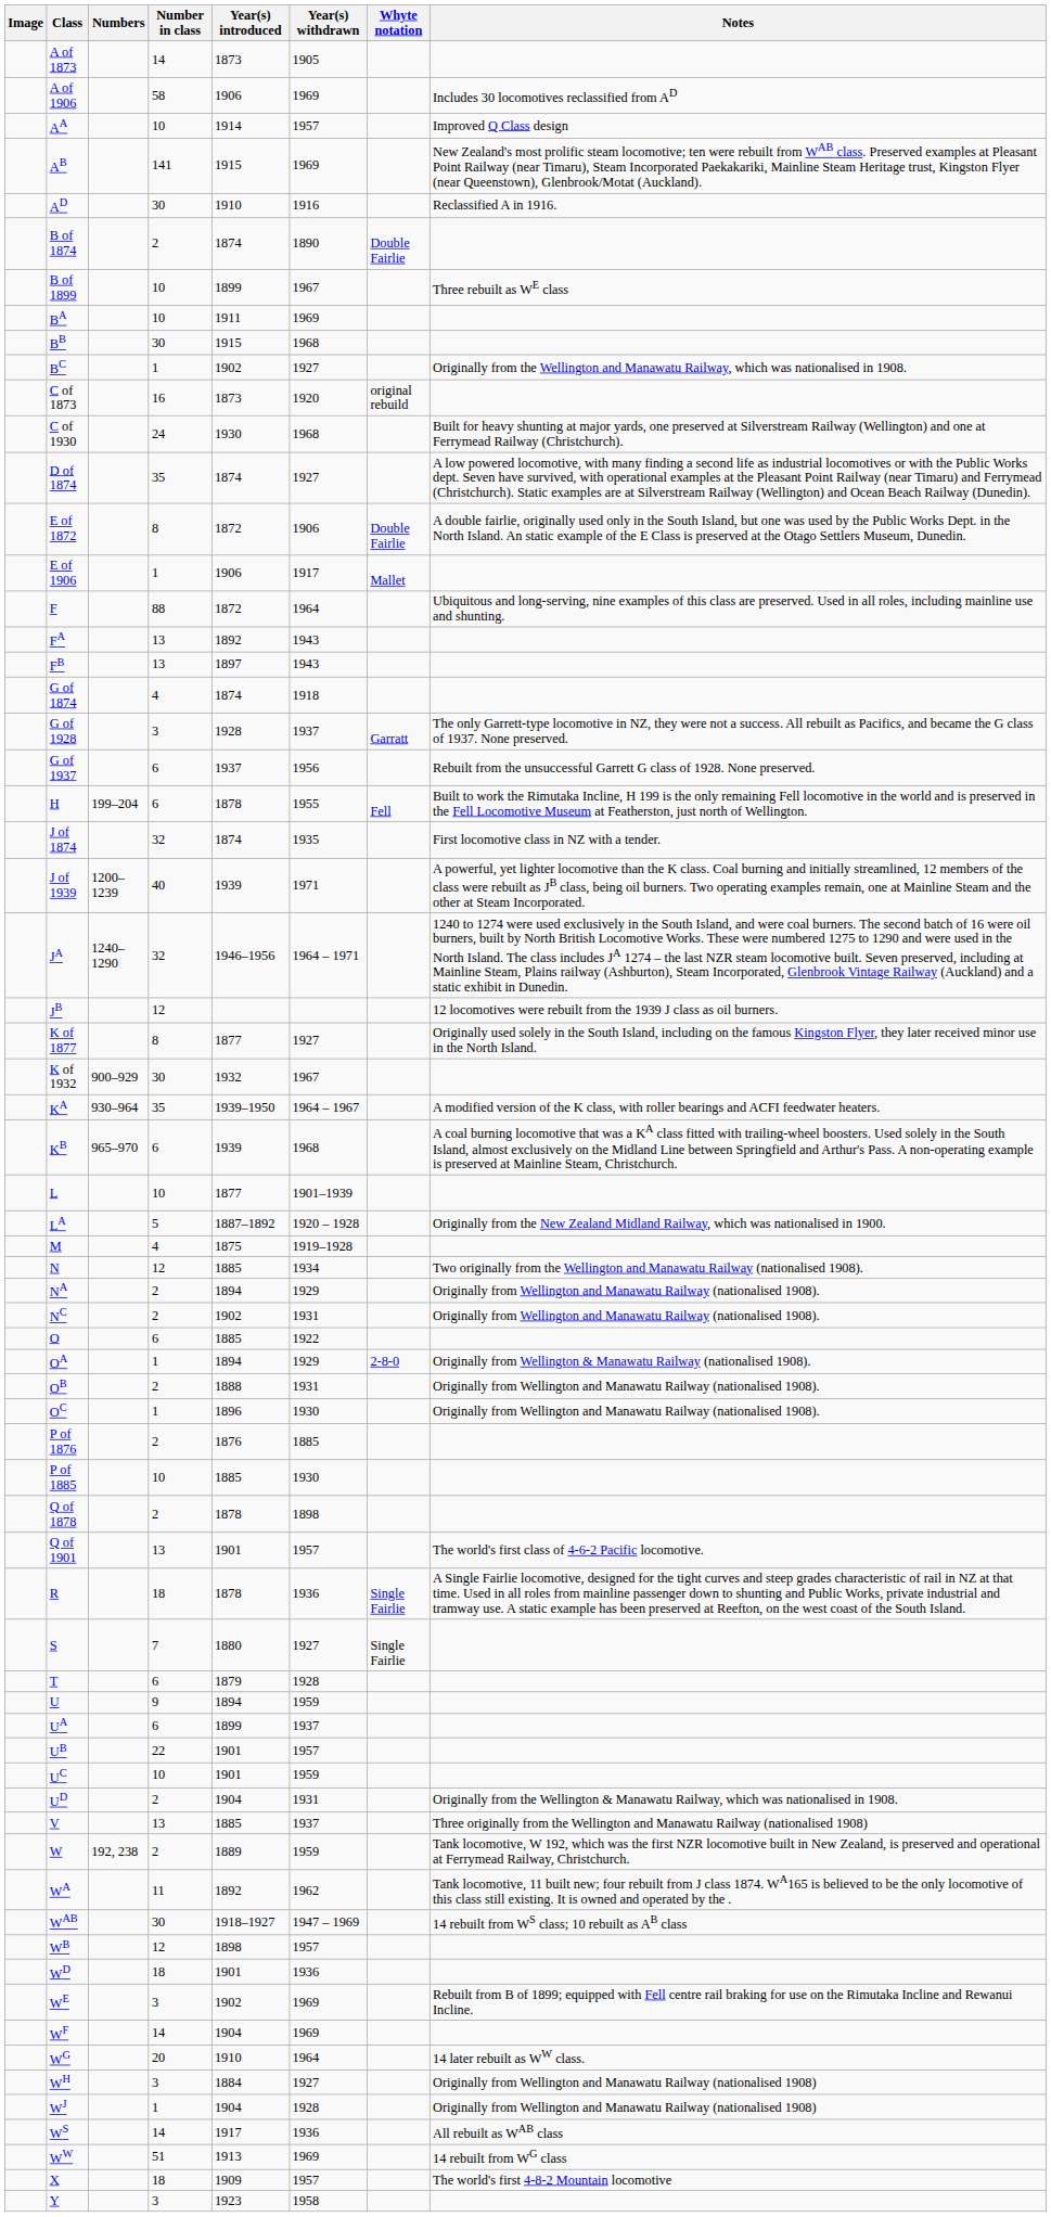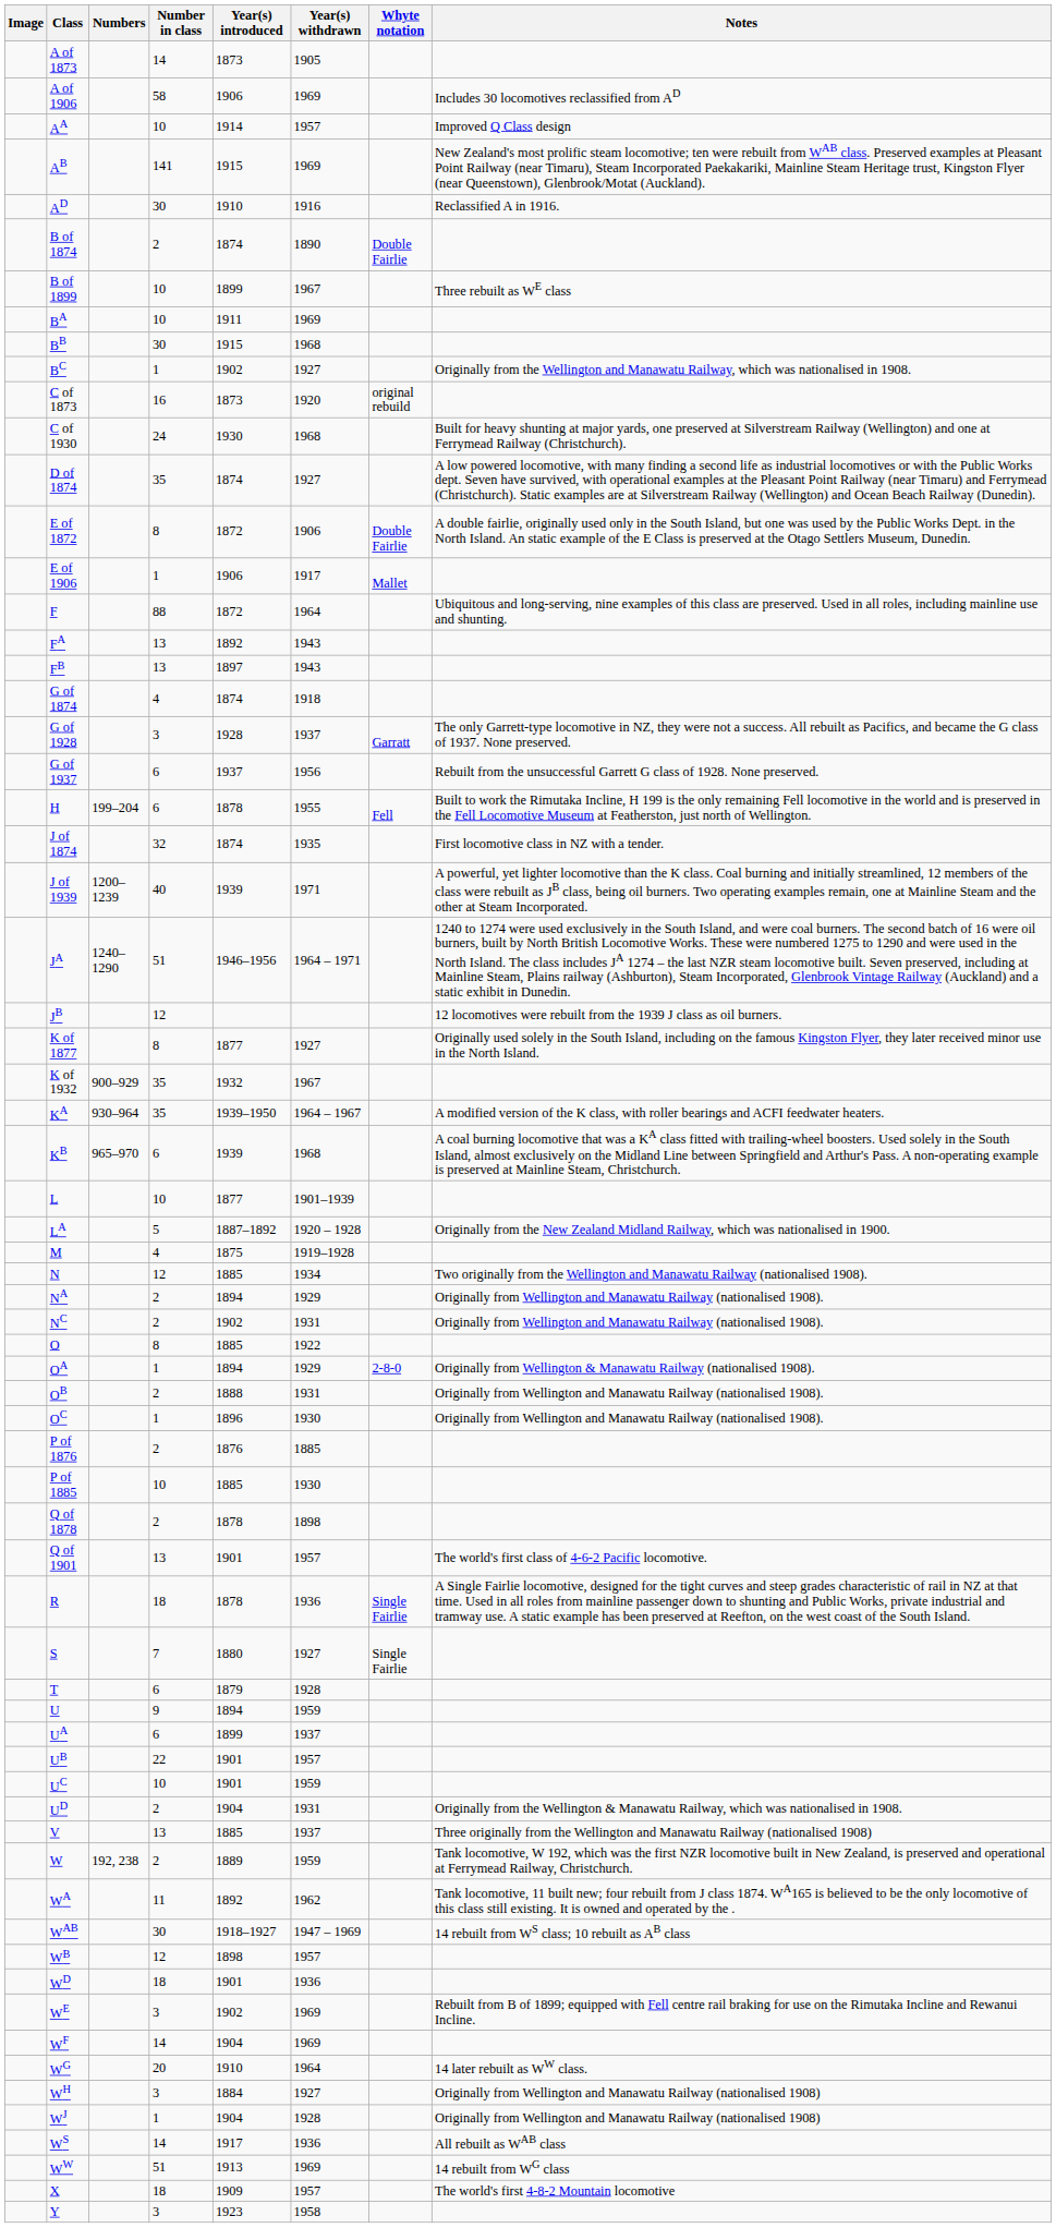 <table class="wikitable" border="1">
 <tr>
 <th>Image</th>
 <th>Class</th>
 <th>Numbers</th>
 <th>Number in class</th>
 <th>Year(s) introduced</th>
 <th>Year(s) withdrawn</th>
 <th><a href='#'>Whyte notation</a></th>
 <th>Notes</th>
 </tr>
 <tr>
 <td></td>
 <td><a href='#'>A of 1873</a></td>
 <td></td>
 <td>14</td>
 <td>1873</td>
 <td>1905</td>
 <td></td>
 <td></td>
 </tr>
 <tr>
 <td></td>
 <td><a href='#'>A of 1906</a></td>
 <td></td>
 <td>58</td>
 <td>1906</td>
 <td>1969</td>
 <td></td>
 <td>Includes 30 locomotives reclassified from A<sup>D</sup></td>
 </tr>
 <tr>
 <td></td>
 <td><a href='#'>A<sup>A</sup></a></td>
 <td></td>
 <td>10</td>
 <td>1914</td>
 <td>1957</td>
 <td></td>
 <td>Improved <a href='#'>Q Class</a> design</td>
 </tr>
 <tr>
 <td></td>
 <td><a href='#'>A<sup>B</sup></a></td>
 <td></td>
 <td>141</td>
 <td>1915</td>
 <td>1969</td>
 <td></td>
 <td>New Zealand's most prolific steam locomotive; ten were rebuilt from <a href='#'>W<sup>AB</sup> class</a>. Preserved examples at Pleasant Point Railway (near Timaru), Steam Incorporated Paekakariki, Mainline Steam Heritage trust, Kingston Flyer (near Queenstown), Glenbrook/Motat (Auckland).</td>
 </tr>
 <tr>
 <td></td>
 <td><a href='#'>A<sup>D</sup></a></td>
 <td></td>
 <td>30</td>
 <td>1910</td>
 <td>1916</td>
 <td></td>
 <td>Reclassified A in 1916.</td>
 </tr>
 <tr>
 <td></td>
 <td><a href='#'>B of 1874</a></td>
 <td></td>
 <td>2</td>
 <td>1874</td>
 <td>1890</td>
 <td><br> <a href='#'>Double Fairlie</a></td>
 <td></td>
 </tr>
 <tr>
 <td></td>
 <td><a href='#'>B of 1899</a></td>
 <td></td>
 <td>10</td>
 <td>1899</td>
 <td>1967</td>
 <td></td>
 <td>Three rebuilt as W<sup>E</sup> class</td>
 </tr>
 <tr>
 <td></td>
 <td><a href='#'>B<sup>A</sup></a></td>
 <td></td>
 <td>10</td>
 <td>1911</td>
 <td>1969</td>
 <td></td>
 <td></td>
 </tr>
 <tr>
 <td></td>
 <td><a href='#'>B<sup>B</sup></a></td>
 <td></td>
 <td>30</td>
 <td>1915</td>
 <td>1968</td>
 <td></td>
 <td></td>
 </tr>
 <tr>
 <td></td>
 <td><a href='#'>B<sup>C</sup></a></td>
 <td></td>
 <td>1</td>
 <td>1902</td>
 <td>1927</td>
 <td></td>
 <td>Originally from the <a href='#'>Wellington and Manawatu Railway</a>, which was nationalised in 1908.</td>
 </tr>
 <tr>
 <td></td>
 <td><a href='#'>C</a> of 1873</td>
 <td></td>
 <td>16</td>
 <td>1873</td>
 <td>1920</td>
 <td> original <br>  rebuild</td>
 <td></td>
 </tr>
 <tr>
 <td></td>
 <td><a href='#'>C</a> of 1930</td>
 <td></td>
 <td>24</td>
 <td>1930</td>
 <td>1968</td>
 <td></td>
 <td>Built for heavy shunting at major yards, one preserved at Silverstream Railway (Wellington) and one at Ferrymead Railway (Christchurch).</td>
 </tr>
 <tr>
 <td></td>
 <td><a href='#'>D of 1874</a></td>
 <td></td>
 <td>35</td>
 <td>1874</td>
 <td>1927</td>
 <td></td>
 <td>A low powered locomotive, with many finding a second life as industrial locomotives or with the Public Works dept. Seven have survived, with operational examples at the Pleasant Point Railway (near Timaru) and Ferrymead (Christchurch). Static examples are at Silverstream Railway (Wellington) and Ocean Beach Railway (Dunedin).</td>
 </tr>
 <tr>
 <td></td>
 <td><a href='#'>E of 1872</a></td>
 <td></td>
 <td>8</td>
 <td>1872</td>
 <td>1906</td>
 <td> <br> <a href='#'>Double Fairlie</a></td>
 <td>A double fairlie, originally used only in the South Island, but one was used by the Public Works Dept. in the North Island. An static example of the E Class is preserved at the Otago Settlers Museum, Dunedin.</td>
 </tr>
 <tr>
 <td></td>
 <td><a href='#'>E of 1906</a></td>
 <td></td>
 <td>1</td>
 <td>1906</td>
 <td>1917</td>
 <td> <br> <a href='#'>Mallet</a></td>
 <td></td>
 </tr>
 <tr>
 <td></td>
 <td><a href='#'>F</a></td>
 <td></td>
 <td>88</td>
 <td>1872</td>
 <td>1964</td>
 <td></td>
 <td>Ubiquitous and long-serving, nine examples of this class are preserved. Used in all roles, including mainline use and shunting.</td>
 </tr>
 <tr>
 <td></td>
 <td><a href='#'>F<sup>A</sup></a></td>
 <td></td>
 <td>13</td>
 <td>1892</td>
 <td>1943</td>
 <td></td>
 <td></td>
 </tr>
 <tr>
 <td></td>
 <td><a href='#'>F<sup>B</sup></a></td>
 <td></td>
 <td>13</td>
 <td>1897</td>
 <td>1943</td>
 <td></td>
 <td></td>
 </tr>
 <tr>
 <td></td>
 <td><a href='#'>G of 1874</a></td>
 <td></td>
 <td>4</td>
 <td>1874</td>
 <td>1918</td>
 <td></td>
 <td></td>
 </tr>
 <tr>
 <td></td>
 <td><a href='#'>G of 1928</a></td>
 <td></td>
 <td>3</td>
 <td>1928</td>
 <td>1937</td>
 <td> <br> <a href='#'>Garratt</a></td>
 <td>The only Garrett-type locomotive in NZ, they were not a success. All rebuilt as Pacifics, and became the G class of 1937. None preserved.</td>
 </tr>
 <tr>
 <td></td>
 <td><a href='#'>G of 1937</a></td>
 <td></td>
 <td>6</td>
 <td>1937</td>
 <td>1956</td>
 <td></td>
 <td>Rebuilt from the unsuccessful Garrett G class of 1928. None preserved.</td>
 </tr>
 <tr>
 <td></td>
 <td><a href='#'>H</a></td>
 <td>199–204</td>
 <td>6</td>
 <td>1878</td>
 <td>1955</td>
 <td> <br> <a href='#'>Fell</a></td>
 <td>Built to work the Rimutaka Incline, H 199 is the only remaining Fell locomotive in the world and is preserved in the <a href='#'>Fell Locomotive Museum</a> at Featherston, just north of Wellington.</td>
 </tr>
 <tr>
 <td></td>
 <td><a href='#'>J of 1874</a></td>
 <td></td>
 <td>32</td>
 <td>1874</td>
 <td>1935</td>
 <td></td>
 <td>First locomotive class in NZ with a tender.</td>
 </tr>
 <tr>
 <td></td>
 <td><a href='#'>J of 1939</a></td>
 <td>1200–1239</td>
 <td>40</td>
 <td>1939</td>
 <td>1971</td>
 <td></td>
 <td>A powerful, yet lighter locomotive than the K class. Coal burning and initially streamlined, 12 members of the class were rebuilt as J<sup>B</sup> class, being oil burners. Two operating examples remain, one at Mainline Steam and the other at Steam Incorporated.</td>
 </tr>
 <tr>
 <td></td>
 <td><a href='#'>J<sup>A</sup></a></td>
 <td>1240–1290</td>
-<td>32</td>
+<td>51</td>
 <td>1946–1956</td>
 <td>1964 – 1971</td>
 <td></td>
 <td>1240 to 1274 were used exclusively in the South Island, and were coal burners. The second batch of 16 were  oil burners, built by North British Locomotive Works. These were numbered 1275 to 1290 and were used in the North Island. The class includes J<sup>A</sup> 1274 – the last NZR steam locomotive built. Seven preserved, including at Mainline Steam, Plains railway (Ashburton), Steam Incorporated, <a href='#'>Glenbrook Vintage Railway</a> (Auckland) and a static exhibit in Dunedin.</td>
 </tr>
 <tr>
 <td></td>
 <td><a href='#'>J<sup>B</sup></a></td>
 <td></td>
 <td>12</td>
 <td></td>
 <td></td>
 <td></td>
 <td>12 locomotives were rebuilt from the 1939 J class as oil burners.</td>
 </tr>
 <tr>
 <td></td>
 <td><a href='#'>K of 1877</a></td>
 <td></td>
 <td>8</td>
 <td>1877</td>
 <td>1927</td>
 <td></td>
 <td>Originally used solely in the South Island, including on the famous <a href='#'>Kingston Flyer</a>, they later received minor use in the North Island.</td>
 </tr>
 <tr>
 <td></td>
 <td><a href='#'>K</a> of 1932</td>
 <td>900–929</td>
-<td>30</td>
+<td>35</td>
 <td>1932</td>
 <td>1967</td>
 <td></td>
 <td></td>
 </tr>
 <tr>
 <td></td>
 <td><a href='#'>K<sup>A</sup></a></td>
 <td>930–964</td>
 <td>35</td>
 <td>1939–1950</td>
 <td>1964 – 1967</td>
 <td></td>
 <td>A modified version of the K class, with roller bearings and ACFI feedwater heaters.</td>
 </tr>
 <tr>
 <td></td>
 <td><a href='#'>K<sup>B</sup></a></td>
 <td>965–970</td>
 <td>6</td>
 <td>1939</td>
 <td>1968</td>
 <td></td>
 <td>A coal burning locomotive that was a K<sup>A</sup> class fitted with trailing-wheel boosters. Used solely in the South Island, almost exclusively on the Midland Line between Springfield and Arthur's Pass. A non-operating example is preserved at Mainline Steam, Christchurch.</td>
 </tr>
 <tr>
 <td></td>
 <td><a href='#'>L</a></td>
 <td></td>
 <td>10</td>
 <td>1877</td>
 <td>1901–1939</td>
 <td> <br>  <br> </td>
 <td></td>
 </tr>
 <tr>
 <td></td>
 <td><a href='#'>L<sup>A</sup></a></td>
 <td></td>
 <td>5</td>
 <td>1887–1892</td>
 <td>1920 – 1928</td>
 <td></td>
 <td>Originally from the <a href='#'>New Zealand Midland Railway</a>, which was nationalised in 1900.</td>
 </tr>
 <tr>
 <td></td>
 <td><a href='#'>M</a></td>
 <td></td>
 <td>4</td>
 <td>1875</td>
 <td>1919–1928</td>
 <td> <br> </td>
 </tr>
 <tr>
 <td></td>
 <td><a href='#'>N</a></td>
 <td></td>
 <td>12</td>
 <td>1885</td>
 <td>1934</td>
 <td></td>
 <td>Two originally from the <a href='#'>Wellington and Manawatu Railway</a> (nationalised 1908).</td>
 </tr>
 <tr>
 <td></td>
 <td><a href='#'>N<sup>A</sup></a></td>
 <td></td>
 <td>2</td>
 <td>1894</td>
 <td>1929</td>
 <td></td>
 <td>Originally from <a href='#'>Wellington and Manawatu Railway</a> (nationalised 1908).</td>
 </tr>
 <tr>
 <td></td>
 <td><a href='#'>N<sup>C</sup></a></td>
 <td></td>
 <td>2</td>
 <td>1902</td>
 <td>1931</td>
 <td></td>
 <td>Originally from <a href='#'>Wellington and Manawatu Railway</a> (nationalised 1908).</td>
 </tr>
 <tr>
 <td></td>
 <td><a href='#'>O</a></td>
 <td></td>
-<td>6</td>
+<td>8</td>
 <td>1885</td>
 <td>1922</td>
 <td></td>
 <td></td>
 </tr>
 <tr>
 <td></td>
 <td><a href='#'>O<sup>A</sup></a></td>
 <td></td>
 <td>1</td>
 <td>1894</td>
 <td>1929</td>
 <td><a href='#'>2-8-0</a></td>
 <td>Originally from <a href='#'>Wellington & Manawatu Railway</a> (nationalised 1908).</td>
 </tr>
 <tr>
 <td></td>
 <td><a href='#'>O<sup>B</sup></a></td>
 <td></td>
 <td>2</td>
 <td>1888</td>
 <td>1931</td>
 <td></td>
 <td>Originally from Wellington and Manawatu Railway (nationalised 1908).</td>
 </tr>
 <tr>
 <td></td>
 <td><a href='#'>O<sup>C</sup></a></td>
 <td></td>
 <td>1</td>
 <td>1896</td>
 <td>1930</td>
 <td></td>
 <td>Originally from Wellington and Manawatu Railway (nationalised 1908).</td>
 </tr>
 <tr>
 <td></td>
 <td><a href='#'>P of 1876</a></td>
 <td></td>
 <td>2</td>
 <td>1876</td>
 <td>1885</td>
 <td></td>
 <td></td>
 </tr>
 <tr>
 <td></td>
 <td><a href='#'>P of 1885</a></td>
 <td></td>
 <td>10</td>
 <td>1885</td>
 <td>1930</td>
 <td></td>
 <td></td>
 </tr>
 <tr>
 <td></td>
 <td><a href='#'>Q of 1878</a></td>
 <td></td>
 <td>2</td>
 <td>1878</td>
 <td>1898</td>
 <td></td>
 </tr>
 <tr>
 <td></td>
 <td><a href='#'>Q of 1901</a></td>
 <td></td>
 <td>13</td>
 <td>1901</td>
 <td>1957</td>
 <td></td>
 <td>The world's first class of <a href='#'>4-6-2 Pacific</a> locomotive.</td>
 </tr>
 <tr>
 <td></td>
 <td><a href='#'>R</a></td>
 <td></td>
 <td>18</td>
 <td>1878</td>
 <td>1936</td>
 <td> <br> <a href='#'>Single Fairlie</a></td>
 <td>A Single Fairlie locomotive, designed for the tight curves and steep grades characteristic of rail in NZ at that time. Used in all roles from mainline passenger down to shunting and Public Works, private industrial and tramway use. A static example has been preserved at Reefton, on the west coast of the South Island.</td>
 </tr>
 <tr>
 <td></td>
 <td><a href='#'>S</a></td>
 <td></td>
 <td>7</td>
 <td>1880</td>
 <td>1927</td>
 <td> <br> Single Fairlie</td>
 <td></td>
 </tr>
 <tr>
 <td></td>
 <td><a href='#'>T</a></td>
 <td></td>
 <td>6</td>
 <td>1879</td>
 <td>1928</td>
 <td></td>
 <td></td>
 </tr>
 <tr>
 <td></td>
 <td><a href='#'>U</a></td>
 <td></td>
 <td>9</td>
 <td>1894</td>
 <td>1959</td>
 <td></td>
 <td></td>
 </tr>
 <tr>
 <td></td>
 <td><a href='#'>U<sup>A</sup></a></td>
 <td></td>
 <td>6</td>
 <td>1899</td>
 <td>1937</td>
 <td></td>
 <td></td>
 </tr>
 <tr>
 <td></td>
 <td><a href='#'>U<sup>B</sup></a></td>
 <td></td>
 <td>22</td>
 <td>1901</td>
 <td>1957</td>
 <td></td>
 <td></td>
 </tr>
 <tr>
 <td></td>
 <td><a href='#'>U<sup>C</sup></a></td>
 <td></td>
 <td>10</td>
 <td>1901</td>
 <td>1959</td>
 <td></td>
 <td></td>
 </tr>
 <tr>
 <td></td>
 <td><a href='#'>U<sup>D</sup></a></td>
 <td></td>
 <td>2</td>
 <td>1904</td>
 <td>1931</td>
 <td></td>
 <td>Originally from the Wellington & Manawatu Railway, which was nationalised in 1908.</td>
 </tr>
 <tr>
 <td></td>
 <td><a href='#'>V</a></td>
 <td></td>
 <td>13</td>
 <td>1885</td>
 <td>1937</td>
 <td></td>
 <td>Three originally from the Wellington and Manawatu Railway (nationalised 1908)</td>
 </tr>
 <tr>
 <td></td>
 <td><a href='#'>W</a></td>
 <td>192, 238</td>
 <td>2</td>
 <td>1889</td>
 <td>1959</td>
 <td></td>
 <td>Tank locomotive, W 192, which was the first NZR locomotive built in New Zealand, is preserved and operational at Ferrymead Railway, Christchurch.</td>
 </tr>
 <tr>
 <td></td>
 <td><a href='#'>W<sup>A</sup></a></td>
 <td></td>
 <td>11</td>
 <td>1892</td>
 <td>1962</td>
 <td></td>
 <td>Tank locomotive, 11 built new; four rebuilt from J class 1874. W<sup>A</sup>165 is believed to be the only locomotive of this class still existing. It is owned and operated by the .</td>
 </tr>
 <tr>
 <td></td>
 <td><a href='#'>W<sup>AB</sup></a></td>
 <td></td>
 <td>30</td>
 <td>1918–1927</td>
 <td>1947 – 1969</td>
 <td></td>
 <td>14 rebuilt from W<sup>S</sup> class; 10 rebuilt as A<sup>B</sup> class</td>
 </tr>
 <tr>
 <td></td>
 <td><a href='#'>W<sup>B</sup></a></td>
 <td></td>
 <td>12</td>
 <td>1898</td>
 <td>1957</td>
 <td></td>
 <td></td>
 </tr>
 <tr>
 <td></td>
 <td><a href='#'>W<sup>D</sup></a></td>
 <td></td>
 <td>18</td>
 <td>1901</td>
 <td>1936</td>
 <td></td>
 <td></td>
 </tr>
 <tr>
 <td></td>
 <td><a href='#'>W<sup>E</sup></a></td>
 <td></td>
 <td>3</td>
 <td>1902</td>
 <td>1969</td>
 <td></td>
 <td>Rebuilt from B of 1899; equipped with <a href='#'>Fell</a> centre rail braking for use on the Rimutaka Incline and Rewanui Incline.</td>
 </tr>
 <tr>
 <td></td>
 <td><a href='#'>W<sup>F</sup></a></td>
 <td></td>
 <td>14</td>
 <td>1904</td>
 <td>1969</td>
 <td></td>
 <td></td>
 </tr>
 <tr>
 <td></td>
 <td><a href='#'>W<sup>G</sup></a></td>
 <td></td>
 <td>20</td>
 <td>1910</td>
 <td>1964</td>
 <td></td>
 <td>14 later rebuilt as W<sup>W</sup> class.</td>
 </tr>
 <tr>
 <td></td>
 <td><a href='#'>W<sup>H</sup></a></td>
 <td></td>
 <td>3</td>
 <td>1884</td>
 <td>1927</td>
 <td></td>
 <td>Originally from Wellington and Manawatu Railway (nationalised 1908)</td>
 </tr>
 <tr>
 <td></td>
 <td><a href='#'>W<sup>J</sup></a></td>
 <td></td>
 <td>1</td>
 <td>1904</td>
 <td>1928</td>
 <td></td>
 <td>Originally from Wellington and Manawatu Railway (nationalised 1908)</td>
 </tr>
 <tr>
 <td></td>
 <td><a href='#'>W<sup>S</sup></a></td>
 <td></td>
 <td>14</td>
 <td>1917</td>
 <td>1936</td>
 <td></td>
 <td>All rebuilt as W<sup>AB</sup> class</td>
 </tr>
 <tr>
 <td></td>
 <td><a href='#'>W<sup>W</sup></a></td>
 <td></td>
 <td>51</td>
 <td>1913</td>
 <td>1969</td>
 <td></td>
 <td>14 rebuilt from W<sup>G</sup> class</td>
 </tr>
 <tr>
 <td></td>
 <td><a href='#'>X</a></td>
 <td></td>
 <td>18</td>
 <td>1909</td>
 <td>1957</td>
 <td></td>
 <td>The world's first <a href='#'>4-8-2 Mountain</a> locomotive</td>
 </tr>
 <tr>
 <td></td>
 <td><a href='#'>Y</a></td>
 <td></td>
 <td>3</td>
 <td>1923</td>
 <td>1958</td>
 <td></td>
 <td></td>
 </tr>
 </table>
